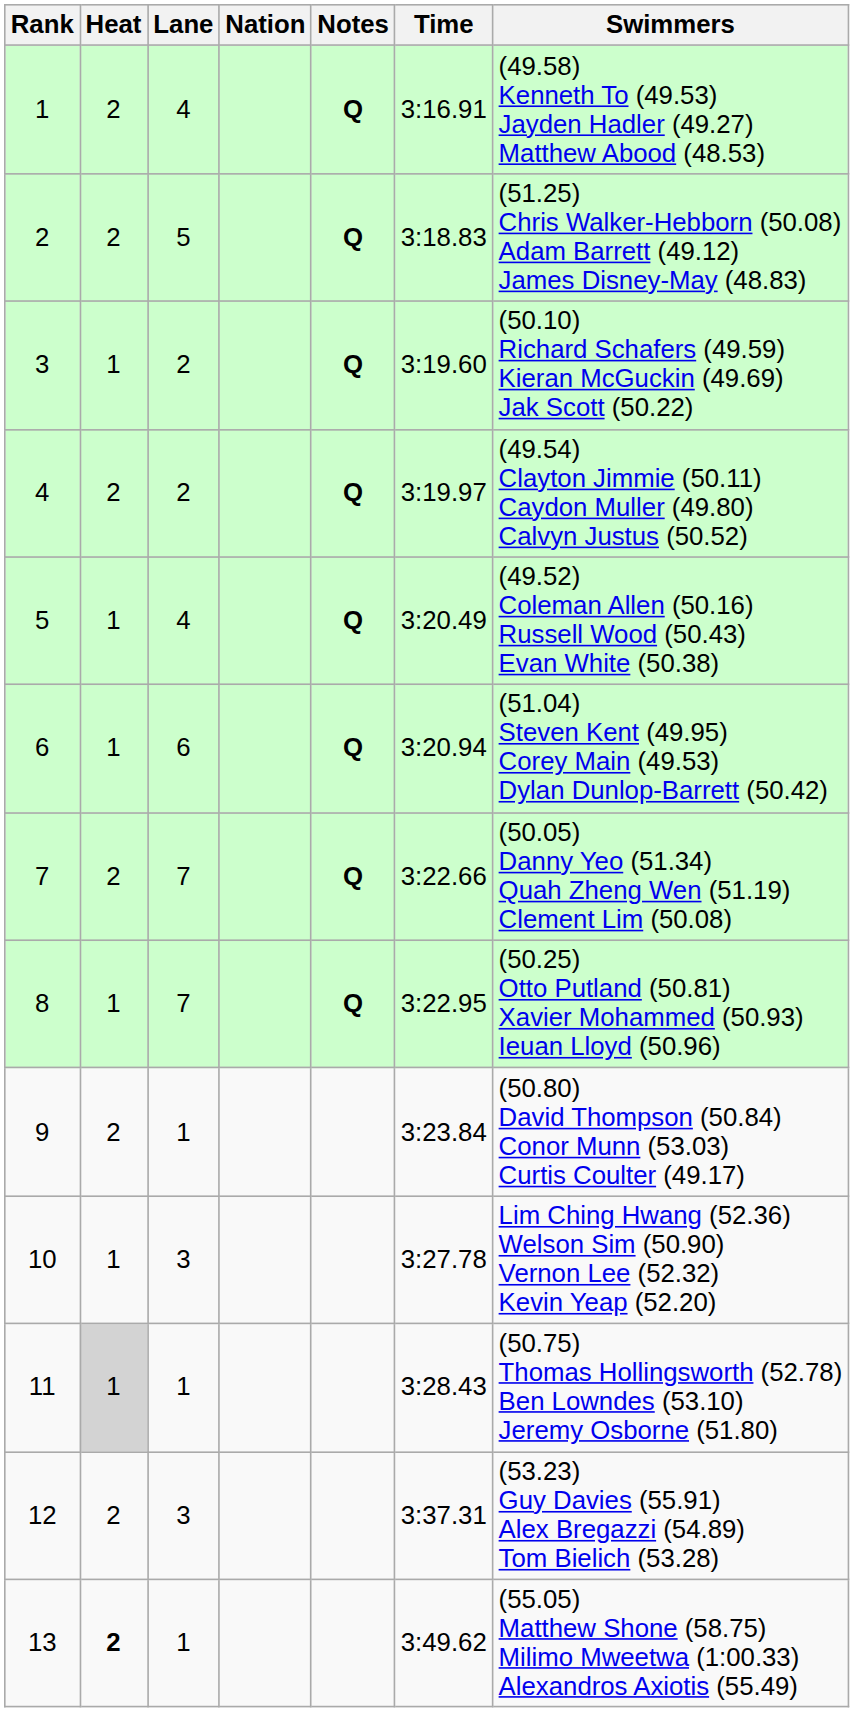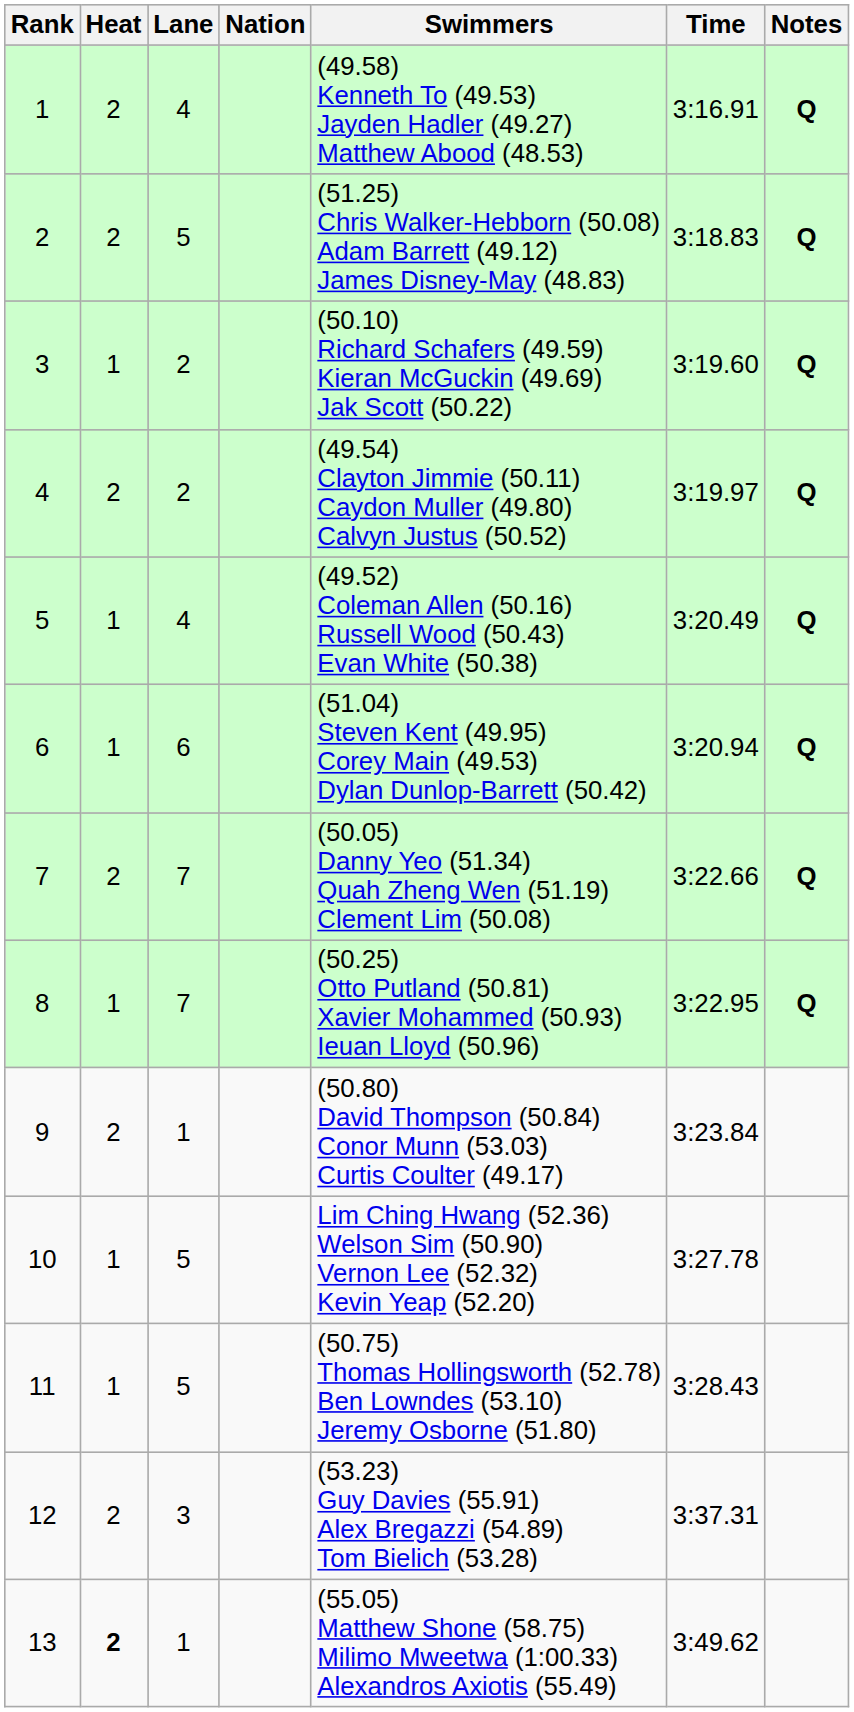 <table class="wikitable sortable" style="text-align:center">
 <tr>
 <th>Rank</th>
 <th>Heat</th>
 <th>Lane</th>
 <th>Nation</th>
+<th>Swimmers</th>
+<th>Time</th>
 <th>Notes</th>
-<th>Time</th>
-<th>Swimmers</th>
 </tr>
 <tr bgcolor=ccffcc>
 <td>1</td>
 <td>2</td>
 <td>4</td>
 <td align=left></td>
+<td align=left> (49.58)<br><a href='#'>Kenneth To</a> (49.53)<br><a href='#'>Jayden Hadler</a> (49.27)<br><a href='#'>Matthew Abood</a> (48.53)</td>
+<td>3:16.91</td>
 <td><strong>Q</strong></td>
-<td>3:16.91</td>
-<td align=left> (49.58)<br><a href='#'>Kenneth To</a> (49.53)<br><a href='#'>Jayden Hadler</a> (49.27)<br><a href='#'>Matthew Abood</a> (48.53)</td>
 </tr>
 <tr bgcolor=ccffcc>
 <td>2</td>
 <td>2</td>
 <td>5</td>
 <td align=left></td>
+<td align=left> (51.25)<br><a href='#'>Chris Walker-Hebborn</a> (50.08)<br><a href='#'>Adam Barrett</a> (49.12)<br><a href='#'>James Disney-May</a> (48.83)</td>
+<td>3:18.83</td>
 <td><strong>Q</strong></td>
-<td>3:18.83</td>
-<td align=left> (51.25)<br><a href='#'>Chris Walker-Hebborn</a> (50.08)<br><a href='#'>Adam Barrett</a> (49.12)<br><a href='#'>James Disney-May</a> (48.83)</td>
 </tr>
 <tr bgcolor=ccffcc>
 <td>3</td>
 <td>1</td>
 <td>2</td>
 <td align=left></td>
+<td align=left> (50.10)<br><a href='#'>Richard Schafers</a> (49.59)<br><a href='#'>Kieran McGuckin</a> (49.69)<br><a href='#'>Jak Scott</a> (50.22)</td>
+<td>3:19.60</td>
 <td><strong>Q</strong></td>
-<td>3:19.60</td>
-<td align=left> (50.10)<br><a href='#'>Richard Schafers</a> (49.59)<br><a href='#'>Kieran McGuckin</a> (49.69)<br><a href='#'>Jak Scott</a> (50.22)</td>
 </tr>
 <tr bgcolor=ccffcc>
 <td>4</td>
 <td>2</td>
 <td>2</td>
 <td align=left></td>
+<td align=left> (49.54)<br><a href='#'>Clayton Jimmie</a> (50.11)<br><a href='#'>Caydon Muller</a> (49.80)<br><a href='#'>Calvyn Justus</a> (50.52)</td>
+<td>3:19.97</td>
 <td><strong>Q</strong></td>
-<td>3:19.97</td>
-<td align=left> (49.54)<br><a href='#'>Clayton Jimmie</a> (50.11)<br><a href='#'>Caydon Muller</a> (49.80)<br><a href='#'>Calvyn Justus</a> (50.52)</td>
 </tr>
 <tr bgcolor=ccffcc>
 <td>5</td>
 <td>1</td>
 <td>4</td>
 <td align=left></td>
+<td align=left> (49.52)<br><a href='#'>Coleman Allen</a> (50.16)<br><a href='#'>Russell Wood</a> (50.43)<br><a href='#'>Evan White</a> (50.38)</td>
+<td>3:20.49</td>
 <td><strong>Q</strong></td>
-<td>3:20.49</td>
-<td align=left> (49.52)<br><a href='#'>Coleman Allen</a> (50.16)<br><a href='#'>Russell Wood</a> (50.43)<br><a href='#'>Evan White</a> (50.38)</td>
 </tr>
 <tr bgcolor=ccffcc>
 <td>6</td>
 <td>1</td>
 <td>6</td>
 <td align=left></td>
+<td align=left> (51.04)<br><a href='#'>Steven Kent</a> (49.95)<br><a href='#'>Corey Main</a> (49.53)<br><a href='#'>Dylan Dunlop-Barrett</a> (50.42)</td>
+<td>3:20.94</td>
 <td><strong>Q</strong></td>
-<td>3:20.94</td>
-<td align=left> (51.04)<br><a href='#'>Steven Kent</a> (49.95)<br><a href='#'>Corey Main</a> (49.53)<br><a href='#'>Dylan Dunlop-Barrett</a> (50.42)</td>
 </tr>
 <tr bgcolor=ccffcc>
 <td>7</td>
 <td>2</td>
 <td>7</td>
 <td align=left></td>
+<td align=left> (50.05)<br><a href='#'>Danny Yeo</a> (51.34)<br><a href='#'>Quah Zheng Wen</a> (51.19)<br><a href='#'>Clement Lim</a> (50.08)</td>
+<td>3:22.66</td>
 <td><strong>Q</strong></td>
-<td>3:22.66</td>
-<td align=left> (50.05)<br><a href='#'>Danny Yeo</a> (51.34)<br><a href='#'>Quah Zheng Wen</a> (51.19)<br><a href='#'>Clement Lim</a> (50.08)</td>
 </tr>
 <tr bgcolor=ccffcc>
 <td>8</td>
 <td>1</td>
 <td>7</td>
 <td align=left></td>
+<td align=left> (50.25)<br><a href='#'>Otto Putland</a> (50.81)<br><a href='#'>Xavier Mohammed</a> (50.93)<br><a href='#'>Ieuan Lloyd</a> (50.96)</td>
+<td>3:22.95</td>
 <td><strong>Q</strong></td>
-<td>3:22.95</td>
-<td align=left> (50.25)<br><a href='#'>Otto Putland</a> (50.81)<br><a href='#'>Xavier Mohammed</a> (50.93)<br><a href='#'>Ieuan Lloyd</a> (50.96)</td>
 </tr>
 <tr>
 <td>9</td>
 <td>2</td>
 <td>1</td>
 <td align=left></td>
+<td align=left> (50.80)<br><a href='#'>David Thompson</a> (50.84)<br><a href='#'>Conor Munn</a> (53.03)<br><a href='#'>Curtis Coulter</a> (49.17)</td>
+<td>3:23.84</td>
 <td></td>
-<td>3:23.84</td>
-<td align=left> (50.80)<br><a href='#'>David Thompson</a> (50.84)<br><a href='#'>Conor Munn</a> (53.03)<br><a href='#'>Curtis Coulter</a> (49.17)</td>
 </tr>
 <tr>
 <td>10</td>
 <td>1</td>
-<td>3</td>
+<td>5</td>
 <td align=left></td>
+<td align=left><a href='#'>Lim Ching Hwang</a> (52.36)<br><a href='#'>Welson Sim</a> (50.90)<br><a href='#'>Vernon Lee</a> (52.32)<br><a href='#'>Kevin Yeap</a> (52.20)</td>
+<td>3:27.78</td>
 <td></td>
-<td>3:27.78</td>
-<td align=left><a href='#'>Lim Ching Hwang</a> (52.36)<br><a href='#'>Welson Sim</a> (50.90)<br><a href='#'>Vernon Lee</a> (52.32)<br><a href='#'>Kevin Yeap</a> (52.20)</td>
 </tr>
 <tr>
 <td>11</td>
-<td style="background: lightgrey;">1</td>
 <td>1</td>
+<td>5</td>
 <td align=left></td>
+<td align=left> (50.75)<br><a href='#'>Thomas Hollingsworth</a> (52.78)<br><a href='#'>Ben Lowndes</a> (53.10)<br><a href='#'>Jeremy Osborne</a> (51.80)</td>
+<td>3:28.43</td>
 <td></td>
-<td>3:28.43</td>
-<td align=left> (50.75)<br><a href='#'>Thomas Hollingsworth</a> (52.78)<br><a href='#'>Ben Lowndes</a> (53.10)<br><a href='#'>Jeremy Osborne</a> (51.80)</td>
 </tr>
 <tr>
 <td>12</td>
 <td>2</td>
 <td>3</td>
 <td align=left></td>
+<td align=left> (53.23)<br><a href='#'>Guy Davies</a> (55.91)<br><a href='#'>Alex Bregazzi</a> (54.89)<br><a href='#'>Tom Bielich</a> (53.28)</td>
+<td>3:37.31</td>
 <td></td>
-<td>3:37.31</td>
-<td align=left> (53.23)<br><a href='#'>Guy Davies</a> (55.91)<br><a href='#'>Alex Bregazzi</a> (54.89)<br><a href='#'>Tom Bielich</a> (53.28)</td>
 </tr>
 <tr>
 <td>13</td>
 <td><strong>2</strong></td>
 <td>1</td>
 <td align=left></td>
+<td align=left> (55.05)<br><a href='#'>Matthew Shone</a> (58.75)<br><a href='#'>Milimo Mweetwa</a> (1:00.33)<br><a href='#'>Alexandros Axiotis</a> (55.49)</td>
+<td>3:49.62</td>
 <td></td>
-<td>3:49.62</td>
-<td align=left> (55.05)<br><a href='#'>Matthew Shone</a> (58.75)<br><a href='#'>Milimo Mweetwa</a> (1:00.33)<br><a href='#'>Alexandros Axiotis</a> (55.49)</td>
 </tr>
 </table>
